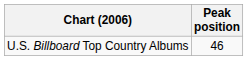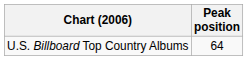 <table class="wikitable">
 <tr>
 <th>Chart (2006)</th>
 <th>Peak<br>position</th>
 </tr>
 <tr>
 <td>U.S. <em>Billboard</em> Top Country Albums</td>
-<td align="center">46</td>
+<td align="center">64</td>
 </tr>
 </table>
